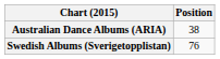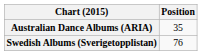 <table class="wikitable sortable plainrowheaders" style="text-align:center">
 <tr>
 <th scope="col">Chart (2015)</th>
 <th scope="col">Position</th>
 </tr>
 <tr>
 <th scope="row">Australian Dance Albums (ARIA)</th>
-<td>38</td>
+<td>35</td>
 </tr>
 <tr>
 <th scope="row">Swedish Albums (Sverigetopplistan)</th>
 <td>76</td>
 </tr>
 </table>
